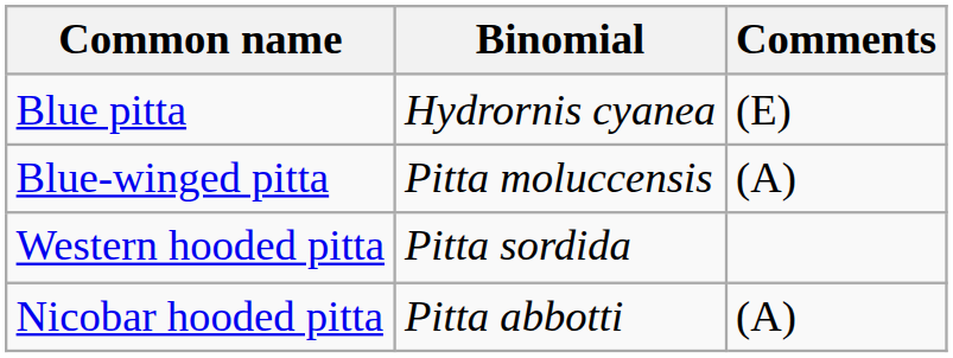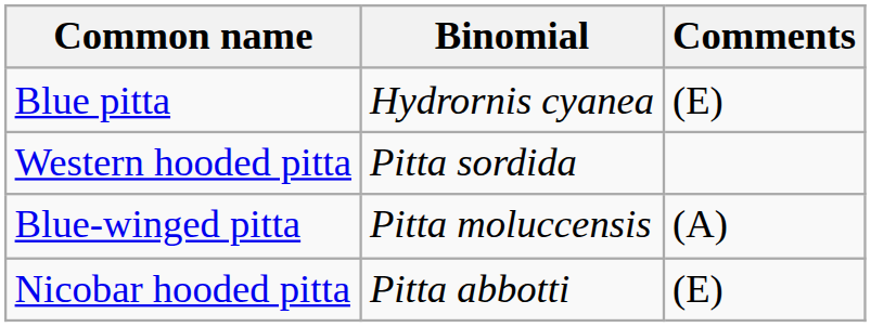 <table class="wikitable">
 <tr>
 <th>Common name</th>
 <th>Binomial</th>
 <th>Comments</th>
 </tr>
 <tr>
 <td><a href='#'>Blue pitta</a></td>
 <td><em>Hydrornis cyanea</em></td>
 <td>(E)</td>
 </tr>
 <tr>
+<td><a href='#'>Western hooded pitta</a></td>
+<td><em>Pitta sordida</em></td>
+<td></td>
+</tr>
+<tr>
 <td><a href='#'>Blue-winged pitta</a></td>
 <td><em>Pitta moluccensis</em></td>
 <td>(A)</td>
 </tr>
 <tr>
-<td><a href='#'>Western hooded pitta</a></td>
-<td><em>Pitta sordida</em></td>
-<td></td>
-</tr>
-<tr>
 <td><a href='#'>Nicobar hooded pitta</a></td>
 <td><em>Pitta abbotti</em></td>
-<td>(A)</td>
+<td>(E)</td>
 </tr>
 </table>
